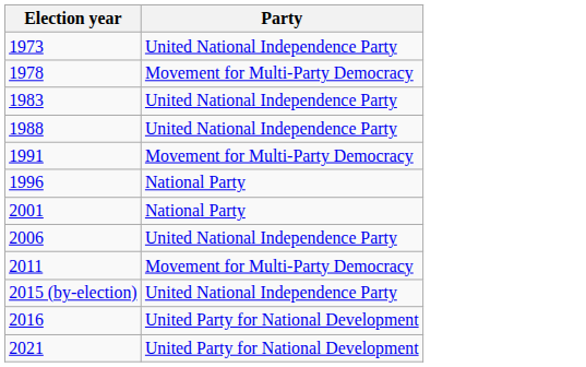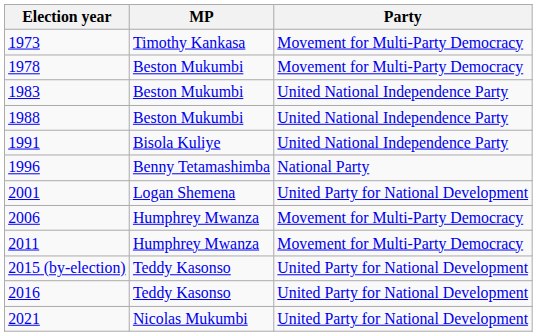 <table class=wikitable>
 <tr>
 <th>Election year</th>
+<th>MP</th>
 <th>Party</th>
 </tr>
 <tr>
 <td><a href='#'>1973</a></td>
-<td><a href='#'>United National Independence Party</a></td>
+<td><a href='#'>Timothy Kankasa</a></td>
+<td><a href='#'>Movement for Multi-Party Democracy</a></td>
 </tr>
 <tr>
 <td><a href='#'>1978</a></td>
+<td><a href='#'>Beston Mukumbi</a></td>
 <td><a href='#'>Movement for Multi-Party Democracy</a></td>
 </tr>
 <tr>
 <td><a href='#'>1983</a></td>
+<td><a href='#'>Beston Mukumbi</a></td>
 <td><a href='#'>United National Independence Party</a></td>
 </tr>
 <tr>
 <td><a href='#'>1988</a></td>
+<td><a href='#'>Beston Mukumbi</a></td>
 <td><a href='#'>United National Independence Party</a></td>
 </tr>
 <tr>
 <td><a href='#'>1991</a></td>
-<td><a href='#'>Movement for Multi-Party Democracy</a></td>
+<td><a href='#'>Bisola Kuliye</a></td>
+<td><a href='#'>United National Independence Party</a></td>
 </tr>
 <tr>
 <td><a href='#'>1996</a></td>
+<td><a href='#'>Benny Tetamashimba</a></td>
 <td><a href='#'>National Party</a></td>
 </tr>
 <tr>
 <td><a href='#'>2001</a></td>
-<td><a href='#'>National Party</a></td>
+<td><a href='#'>Logan Shemena</a></td>
+<td><a href='#'>United Party for National Development</a></td>
 </tr>
 <tr>
 <td><a href='#'>2006</a></td>
-<td><a href='#'>United National Independence Party</a></td>
+<td><a href='#'>Humphrey Mwanza</a></td>
+<td><a href='#'>Movement for Multi-Party Democracy</a></td>
 </tr>
 <tr>
 <td><a href='#'>2011</a></td>
+<td><a href='#'>Humphrey Mwanza</a></td>
 <td><a href='#'>Movement for Multi-Party Democracy</a></td>
 </tr>
 <tr>
 <td><a href='#'>2015 (by-election)</a></td>
-<td><a href='#'>United National Independence Party</a></td>
+<td><a href='#'>Teddy Kasonso</a></td>
+<td><a href='#'>United Party for National Development</a></td>
 </tr>
 <tr>
 <td><a href='#'>2016</a></td>
+<td><a href='#'>Teddy Kasonso</a></td>
 <td><a href='#'>United Party for National Development</a></td>
 </tr>
 <tr>
 <td><a href='#'>2021</a></td>
+<td><a href='#'>Nicolas Mukumbi</a></td>
 <td><a href='#'>United Party for National Development</a></td>
 </tr>
 </table>
